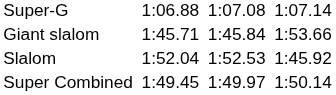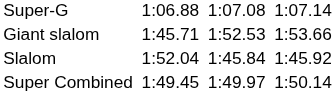 <table>
 <tr>
 <td>Super-G<br></td>
 <td></td>
 <td>1:06.88</td>
 <td></td>
 <td>1:07.08</td>
 <td></td>
 <td>1:07.14</td>
 </tr>
 <tr>
 <td>Giant slalom<br></td>
 <td></td>
 <td>1:45.71</td>
 <td></td>
-<td>1:45.84</td>
+<td>1:52.53</td>
 <td></td>
 <td>1:53.66</td>
 </tr>
 <tr>
 <td>Slalom<br></td>
 <td></td>
 <td>1:52.04</td>
 <td></td>
-<td>1:52.53</td>
+<td>1:45.84</td>
 <td></td>
 <td>1:45.92</td>
 </tr>
 <tr>
 <td>Super Combined<br></td>
 <td></td>
 <td>1:49.45</td>
 <td></td>
 <td>1:49.97</td>
 <td></td>
 <td>1:50.14</td>
 </tr>
 </table>
